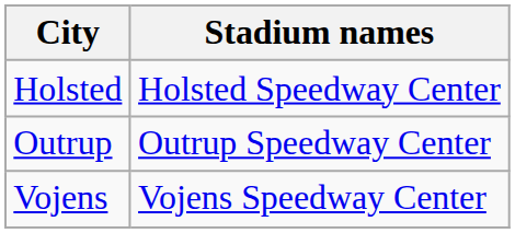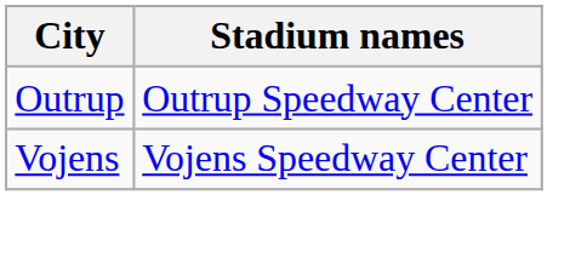 <table class="wikitable">
 <tr>
 <th>City</th>
 <th>Stadium names</th>
-</tr>
-<tr>
-<td><a href='#'>Holsted</a></td>
-<td><a href='#'>Holsted Speedway Center</a></td>
 </tr>
 <tr>
 <td><a href='#'>Outrup</a></td>
 <td><a href='#'>Outrup Speedway Center</a></td>
 </tr>
 <tr>
 <td><a href='#'>Vojens</a></td>
 <td><a href='#'>Vojens Speedway Center</a></td>
 </tr>
 </table>
